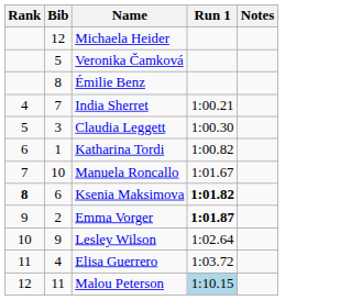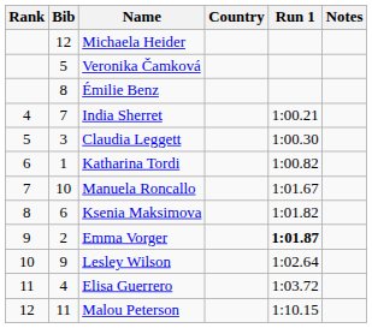 <table class="wikitable sortable" style="text-align:center">
 <tr>
 <th>Rank</th>
 <th>Bib</th>
 <th>Name</th>
+<th>Country</th>
 <th>Run 1</th>
 <th>Notes</th>
 </tr>
 <tr>
 <td></td>
 <td>12</td>
 <td align=left><a href='#'>Michaela Heider</a></td>
+<td align=left></td>
 <td></td>
 <td></td>
 </tr>
 <tr>
 <td></td>
 <td>5</td>
 <td align=left><a href='#'>Veronika Čamková</a></td>
+<td align=left></td>
 <td></td>
 <td></td>
 </tr>
 <tr>
 <td></td>
 <td>8</td>
 <td align=left><a href='#'>Émilie Benz</a></td>
+<td align=left></td>
 <td></td>
 <td></td>
 </tr>
 <tr>
 <td>4</td>
 <td>7</td>
 <td align=left><a href='#'>India Sherret</a></td>
+<td align=left></td>
 <td>1:00.21</td>
 <td></td>
 </tr>
 <tr>
 <td>5</td>
 <td>3</td>
 <td align=left><a href='#'>Claudia Leggett</a></td>
+<td align=left></td>
 <td>1:00.30</td>
 <td></td>
 </tr>
 <tr>
 <td>6</td>
 <td>1</td>
 <td align=left><a href='#'>Katharina Tordi</a></td>
+<td align=left></td>
 <td>1:00.82</td>
 <td></td>
 </tr>
 <tr>
 <td>7</td>
 <td>10</td>
 <td align=left><a href='#'>Manuela Roncallo</a></td>
+<td align=left></td>
 <td>1:01.67</td>
 <td></td>
 </tr>
 <tr>
-<td><strong>8</strong></td>
+<td>8</td>
 <td>6</td>
 <td align=left><a href='#'>Ksenia Maksimova</a></td>
-<td><strong>1:01.82</strong></td>
+<td align=left></td>
+<td>1:01.82</td>
 <td></td>
 </tr>
 <tr>
 <td>9</td>
 <td>2</td>
 <td align=left><a href='#'>Emma Vorger</a></td>
+<td align=left></td>
 <td><strong>1:01.87</strong></td>
 <td></td>
 </tr>
 <tr>
 <td>10</td>
 <td>9</td>
 <td align=left><a href='#'>Lesley Wilson</a></td>
+<td align=left></td>
 <td>1:02.64</td>
 <td></td>
 </tr>
 <tr>
 <td>11</td>
 <td>4</td>
 <td align=left><a href='#'>Elisa Guerrero</a></td>
+<td align=left></td>
 <td>1:03.72</td>
 <td></td>
 </tr>
 <tr>
 <td>12</td>
 <td>11</td>
 <td align=left><a href='#'>Malou Peterson</a></td>
-<td style="background: lightblue;">1:10.15</td>
+<td align=left></td>
+<td>1:10.15</td>
 <td></td>
 </tr>
 </table>
